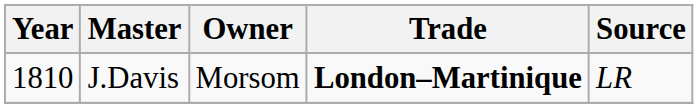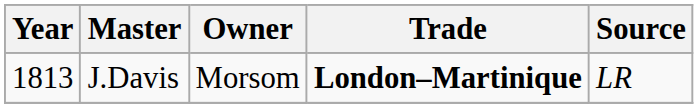 <table class=" wikitable">
 <tr>
 <th>Year</th>
 <th>Master</th>
 <th>Owner</th>
 <th>Trade</th>
 <th>Source</th>
 </tr>
 <tr>
-<td>1810</td>
+<td>1813</td>
 <td>J.Davis</td>
 <td>Morsom</td>
 <td><strong>London–Martinique</strong></td>
 <td><em>LR</em></td>
 </tr>
 <tr>
 </tr>
 </table>
